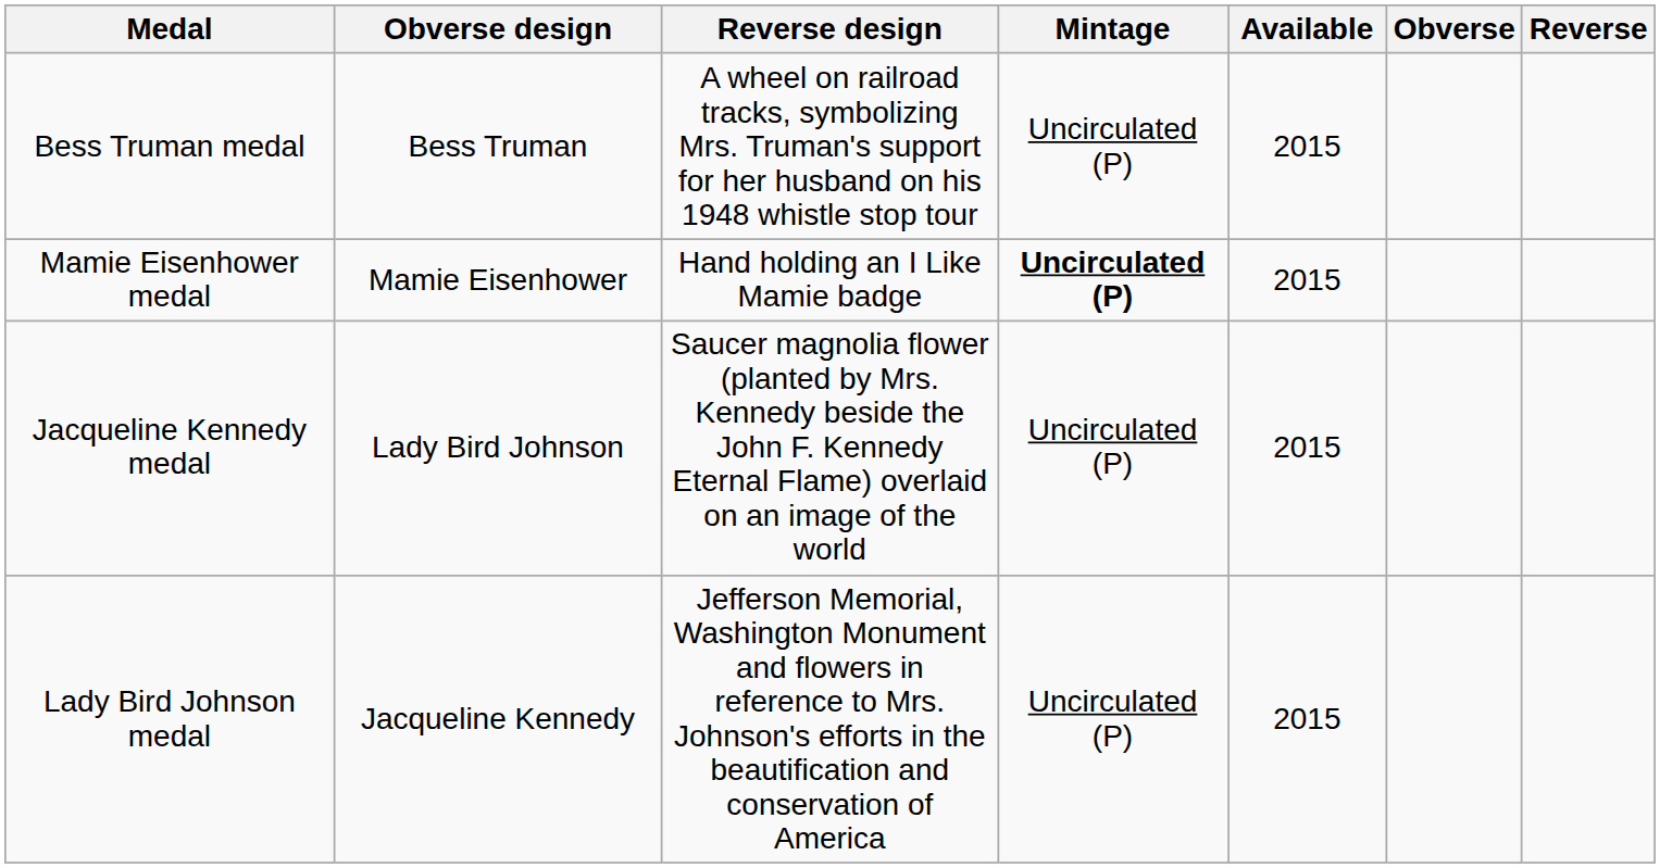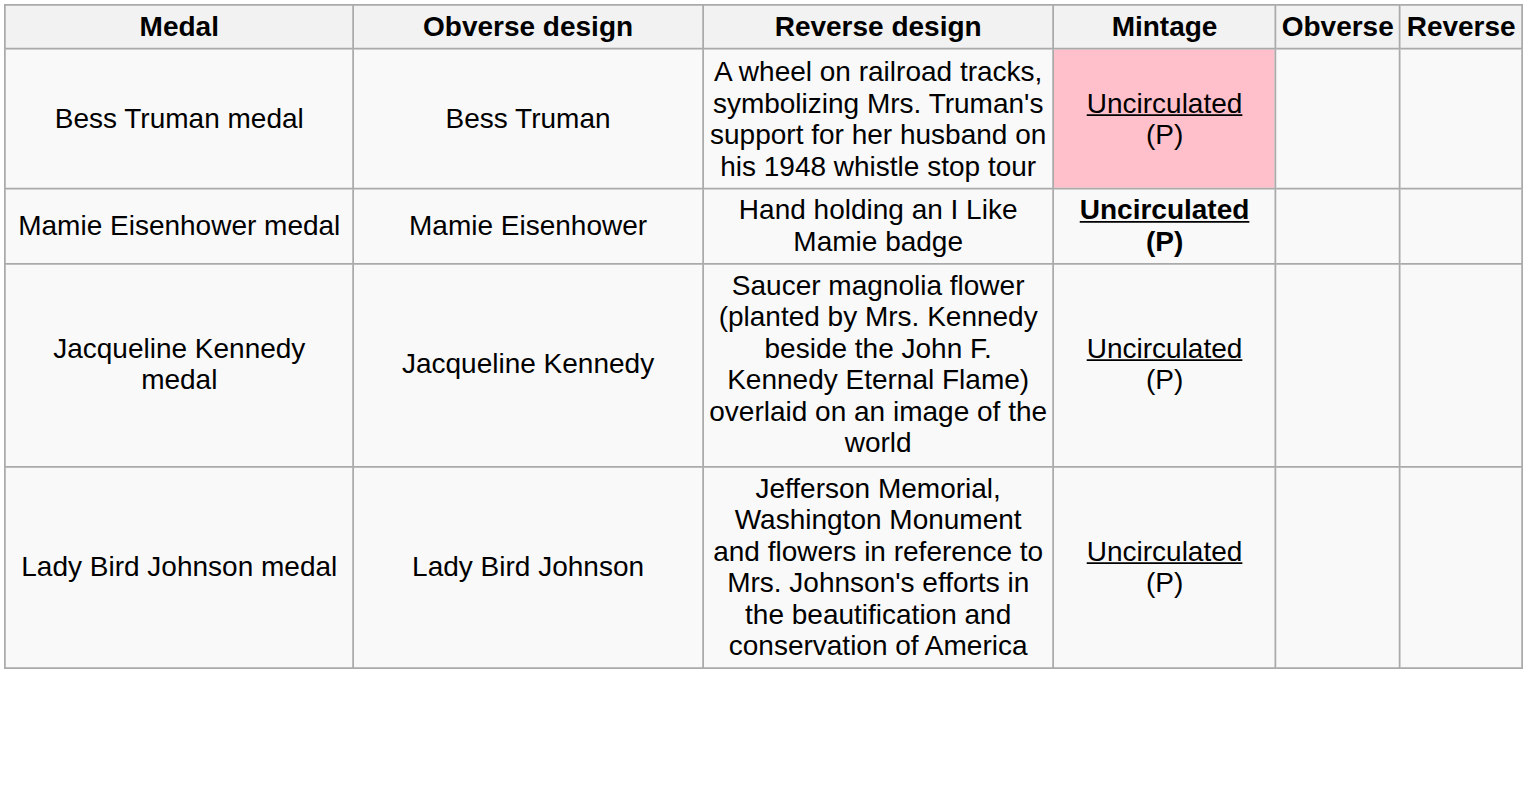 <table class="wikitable">
 <tr>
 <th width="25%">Medal</th>
 <th width="25%">Obverse design</th>
 <th width="25%">Reverse design</th>
 <th width="15%">Mintage</th>
-<th width="10%">Available</th>
 <th>Obverse</th>
 <th>Reverse</th>
 </tr>
 <tr>
 <td align="center">Bess Truman medal</td>
 <td align="center">Bess Truman</td>
 <td align="center">A wheel on railroad tracks, symbolizing Mrs. Truman's support for her husband on his 1948 whistle stop tour</td>
-<td align="center"><u>Uncirculated</u><br> (P)</td>
-<td align="center">2015</td>
+<td align="center" style="background: pink;"><u>Uncirculated</u><br> (P)</td>
 <td></td>
 <td></td>
 </tr>
 <tr>
 <td align="center">Mamie Eisenhower medal</td>
 <td align="center">Mamie Eisenhower</td>
 <td align="center">Hand holding an I Like Mamie badge</td>
 <td align="center"><strong><u>Uncirculated</u><br> (P)</strong></td>
-<td align="center">2015</td>
 <td></td>
 <td></td>
 </tr>
 <tr>
 <td align="center">Jacqueline Kennedy medal</td>
-<td align="center">Lady Bird Johnson</td>
+<td align="center">Jacqueline Kennedy</td>
 <td align="center">Saucer magnolia flower (planted by Mrs. Kennedy beside the John F. Kennedy Eternal Flame) overlaid on an image of the world</td>
 <td align="center"><u>Uncirculated</u><br> (P)</td>
-<td align="center">2015</td>
 <td></td>
 <td></td>
 </tr>
 <tr>
 <td align="center">Lady Bird Johnson medal</td>
-<td align="center">Jacqueline Kennedy</td>
+<td align="center">Lady Bird Johnson</td>
 <td align="center">Jefferson Memorial, Washington Monument and flowers in reference to Mrs. Johnson's efforts in the beautification and conservation of America</td>
 <td align="center"><u>Uncirculated</u><br> (P)</td>
-<td align="center">2015</td>
 <td></td>
 <td></td>
 </tr>
 </table>
